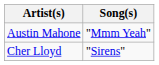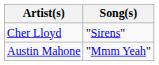 <table class="wikitable">
 <tr>
 <th>Artist(s)</th>
 <th>Song(s)</th>
 </tr>
 <tr>
+<td><a href='#'>Cher Lloyd</a></td>
+<td>"<a href='#'>Sirens</a>"</td>
+</tr>
+<tr>
 <td><a href='#'>Austin Mahone</a></td>
 <td>"<a href='#'>Mmm Yeah</a>"</td>
 </tr>
-<tr>
-<td><a href='#'>Cher Lloyd</a></td>
-<td>"<a href='#'>Sirens</a>"</td>
-</tr>
 </table>
